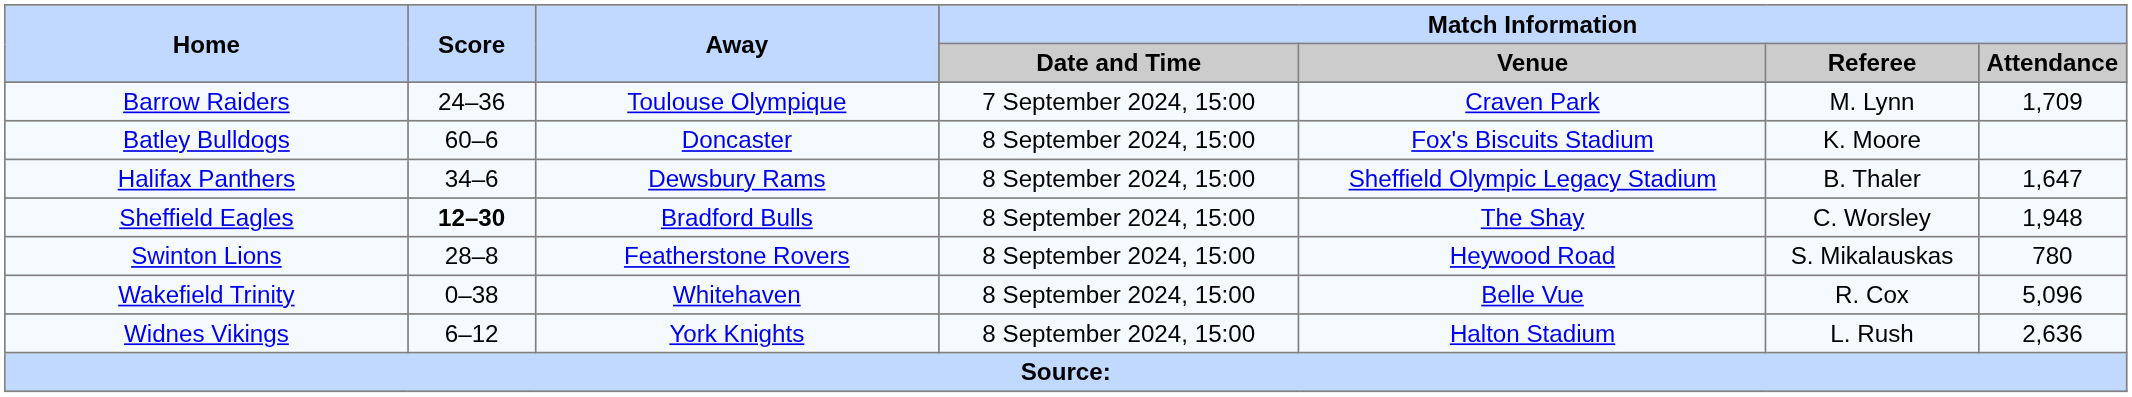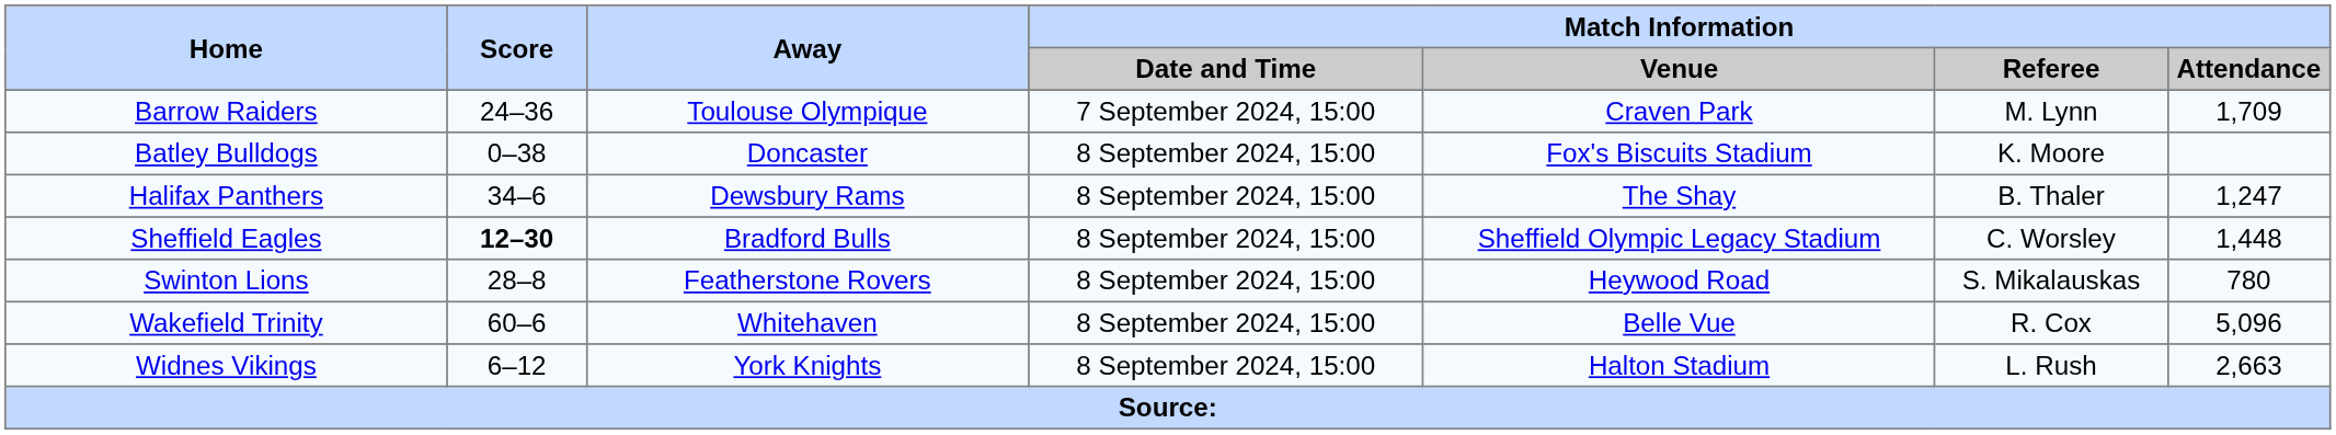 <table border=1 style="border-collapse:collapse; font-size:90%; text-align:center;" cellpadding=3 cellspacing=0 width=100%>
 <tr bgcolor=#C1D8FF>
 <th scope="col" rowspan=2 width=19%>Home</th>
 <th scope="col" rowspan=2 width=6%>Score</th>
 <th scope="col" rowspan=2 width=19%>Away</th>
 <th colspan=6>Match Information</th>
 </tr>
 <tr bgcolor=#CCCCCC>
 <th scope="col" width=17%>Date and Time</th>
 <th scope="col" width=22%>Venue</th>
 <th scope="col" width=10%>Referee</th>
 <th scope="col" width=7%>Attendance</th>
 </tr>
 <tr bgcolor=#F5FAFF>
 <td> <a href='#'>Barrow Raiders</a></td>
 <td>24–36</td>
 <td> <a href='#'>Toulouse Olympique</a></td>
 <td>7 September 2024, 15:00</td>
 <td><a href='#'>Craven Park</a></td>
 <td>M. Lynn</td>
 <td>1,709</td>
 </tr>
 <tr bgcolor=#F5FAFF>
 <td> <a href='#'>Batley Bulldogs</a></td>
-<td>60–6</td>
+<td>0–38</td>
 <td> <a href='#'>Doncaster</a></td>
 <td>8 September 2024, 15:00</td>
 <td><a href='#'>Fox's Biscuits Stadium</a></td>
 <td>K. Moore</td>
 <td></td>
 </tr>
 <tr bgcolor=#F5FAFF>
 <td> <a href='#'>Halifax Panthers</a></td>
 <td>34–6</td>
 <td> <a href='#'>Dewsbury Rams</a></td>
 <td>8 September 2024, 15:00</td>
-<td><a href='#'>Sheffield Olympic Legacy Stadium</a></td>
+<td><a href='#'>The Shay</a></td>
 <td>B. Thaler</td>
-<td>1,647</td>
+<td>1,247</td>
 </tr>
 <tr bgcolor=#F5FAFF>
 <td> <a href='#'>Sheffield Eagles</a></td>
 <td><strong>12–30</strong></td>
 <td> <a href='#'>Bradford Bulls</a></td>
 <td>8 September 2024, 15:00</td>
-<td><a href='#'>The Shay</a></td>
+<td><a href='#'>Sheffield Olympic Legacy Stadium</a></td>
 <td>C. Worsley</td>
-<td>1,948</td>
+<td>1,448</td>
 </tr>
 <tr bgcolor=#F5FAFF>
 <td> <a href='#'>Swinton Lions</a></td>
 <td>28–8</td>
 <td> <a href='#'>Featherstone Rovers</a></td>
 <td>8 September 2024, 15:00</td>
 <td><a href='#'>Heywood Road</a></td>
 <td>S. Mikalauskas</td>
 <td>780</td>
 </tr>
 <tr bgcolor=#F5FAFF>
 <td> <a href='#'>Wakefield Trinity</a></td>
-<td>0–38</td>
+<td>60–6</td>
 <td> <a href='#'>Whitehaven</a></td>
 <td>8 September 2024, 15:00</td>
 <td><a href='#'>Belle Vue</a></td>
 <td>R. Cox</td>
 <td>5,096</td>
 </tr>
 <tr bgcolor=#F5FAFF>
 <td> <a href='#'>Widnes Vikings</a></td>
 <td>6–12</td>
 <td> <a href='#'>York Knights</a></td>
 <td>8 September 2024, 15:00</td>
 <td><a href='#'>Halton Stadium</a></td>
 <td>L. Rush</td>
-<td>2,636</td>
+<td>2,663</td>
 </tr>
 <tr style="background:#c1d8ff;">
 <th colspan=7>Source:</th>
 </tr>
 </table>
